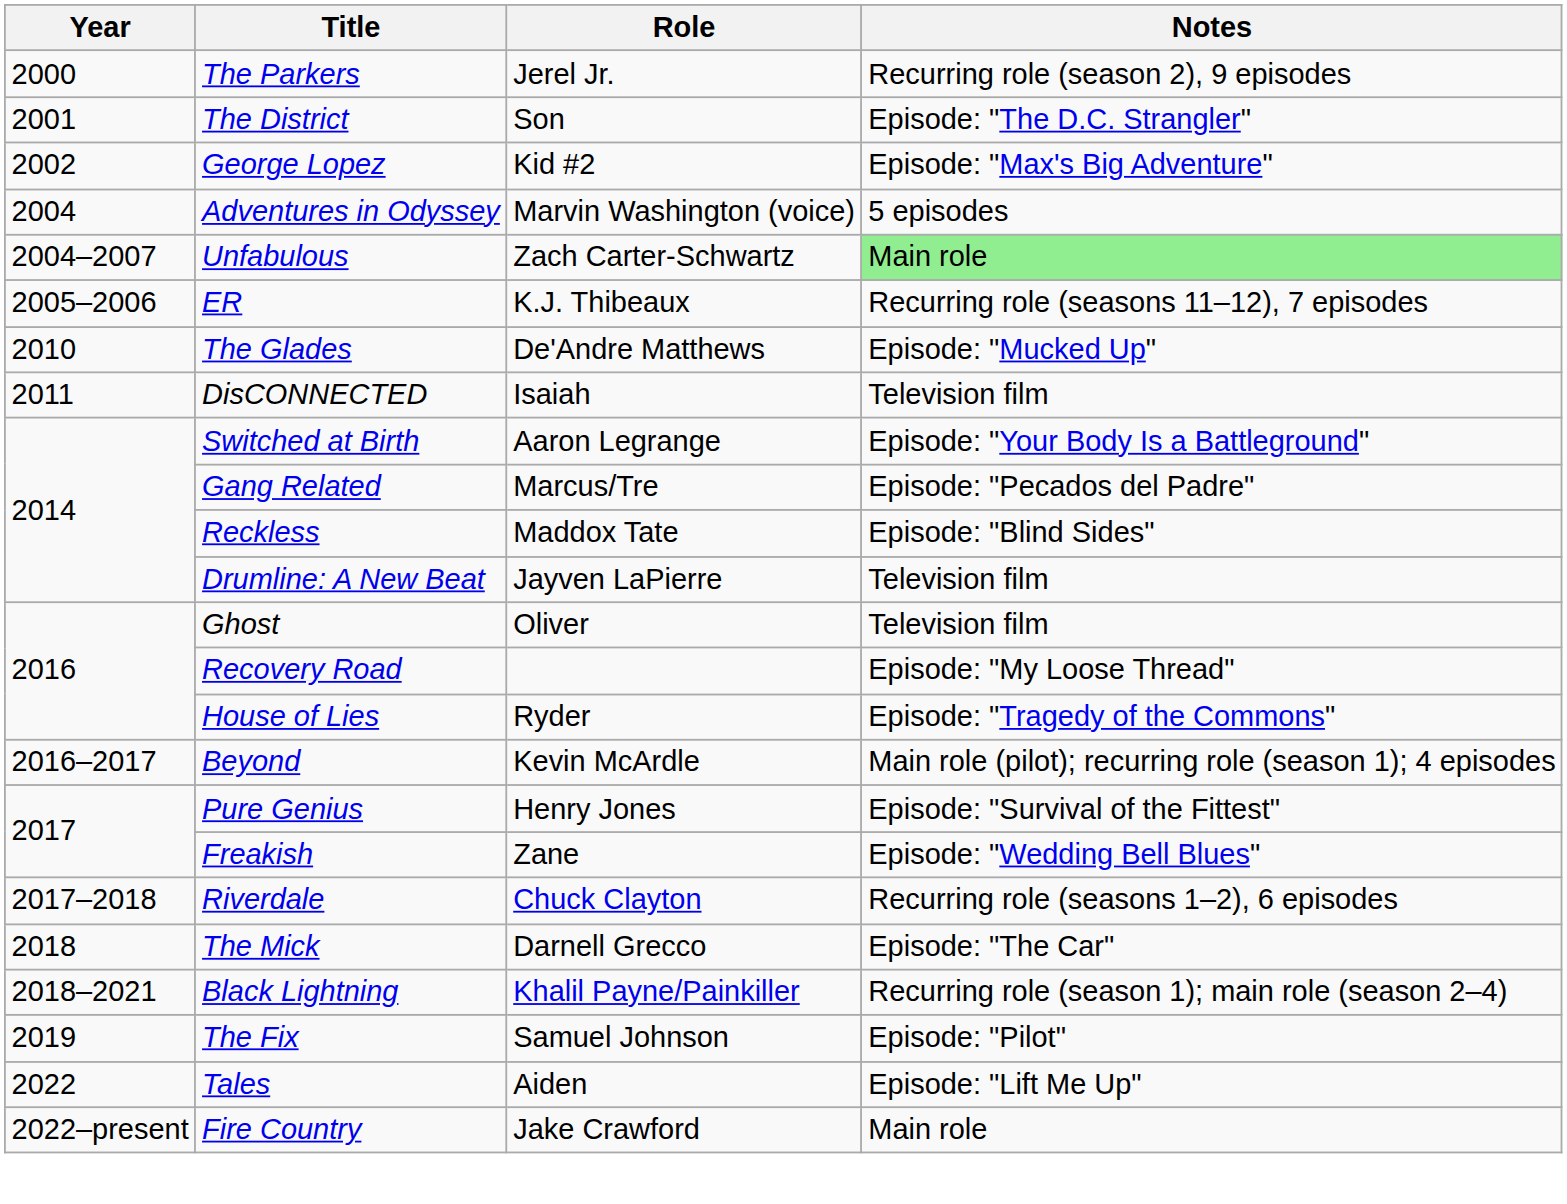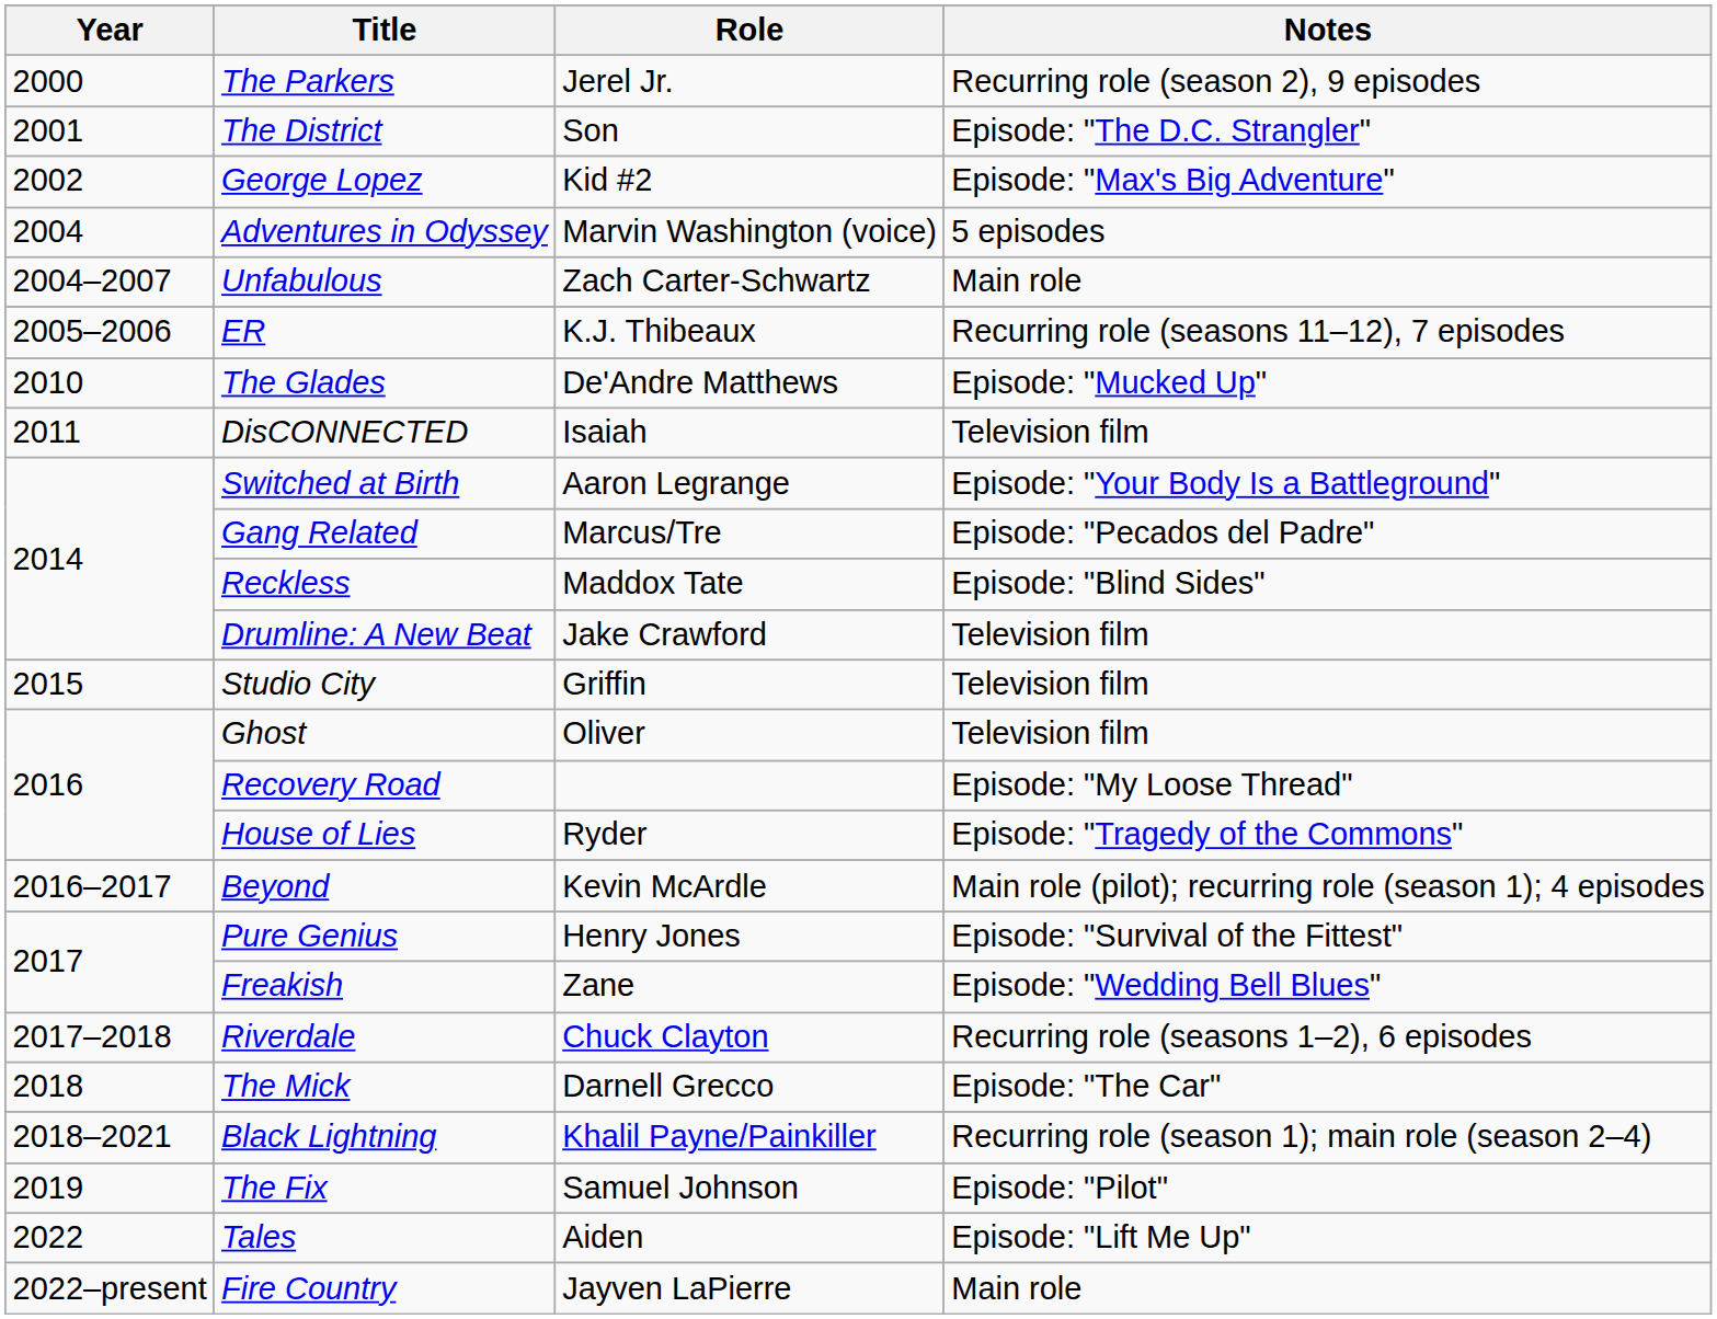 <table class="wikitable plainrowheaders sortable">
 <tr>
 <th scope="col">Year</th>
 <th scope="col">Title</th>
 <th scope="col">Role</th>
 <th class="unsortable">Notes</th>
 </tr>
 <tr>
 <td>2000</td>
 <td><em><a href='#'>The Parkers</a></em></td>
 <td>Jerel Jr.</td>
 <td>Recurring role (season 2), 9 episodes</td>
 </tr>
 <tr>
 <td>2001</td>
 <td><em><a href='#'>The District</a></em></td>
 <td>Son</td>
 <td>Episode: "<a href='#'>The D.C. Strangler</a>"</td>
 </tr>
 <tr>
 <td>2002</td>
 <td><em><a href='#'>George Lopez</a></em></td>
 <td>Kid #2</td>
 <td>Episode: "<a href='#'>Max's Big Adventure</a>"</td>
 </tr>
 <tr>
 <td>2004</td>
 <td><em><a href='#'>Adventures in Odyssey</a></em></td>
 <td>Marvin Washington (voice)</td>
 <td>5 episodes</td>
 </tr>
 <tr>
 <td>2004–2007</td>
 <td><em><a href='#'>Unfabulous</a></em></td>
 <td>Zach Carter-Schwartz</td>
-<td style="background: lightgreen;">Main role</td>
+<td>Main role</td>
 </tr>
 <tr>
 <td>2005–2006</td>
 <td><em><a href='#'>ER</a></em></td>
 <td>K.J. Thibeaux</td>
 <td>Recurring role (seasons 11–12), 7 episodes</td>
 </tr>
 <tr>
 <td>2010</td>
 <td><em><a href='#'>The Glades</a></em></td>
 <td>De'Andre Matthews</td>
 <td>Episode: "<a href='#'>Mucked Up</a>"</td>
 </tr>
 <tr>
 <td>2011</td>
 <td><em>DisCONNECTED</em></td>
 <td>Isaiah</td>
 <td>Television film</td>
 </tr>
 <tr>
 <td rowspan="4">2014</td>
 <td><em><a href='#'>Switched at Birth</a></em></td>
 <td>Aaron Legrange</td>
 <td>Episode: "<a href='#'>Your Body Is a Battleground</a>"</td>
 </tr>
 <tr>
 <td><em><a href='#'>Gang Related</a></em></td>
 <td>Marcus/Tre</td>
 <td>Episode: "Pecados del Padre"</td>
 </tr>
 <tr>
 <td><em><a href='#'>Reckless</a></em></td>
 <td>Maddox Tate</td>
 <td>Episode: "Blind Sides"</td>
 </tr>
 <tr>
 <td><em><a href='#'>Drumline: A New Beat</a></em></td>
-<td>Jayven LaPierre</td>
+<td>Jake Crawford</td>
+<td>Television film</td>
+</tr>
+<tr>
+<td>2015</td>
+<td><em>Studio City</em></td>
+<td>Griffin</td>
 <td>Television film</td>
 </tr>
 <tr>
 <td rowspan="3">2016</td>
 <td><em>Ghost</em></td>
 <td>Oliver</td>
 <td>Television film</td>
 </tr>
 <tr>
 <td><em><a href='#'>Recovery Road</a></em></td>
 <td></td>
 <td>Episode: "My Loose Thread"</td>
 </tr>
 <tr>
 <td><em><a href='#'>House of Lies</a></em></td>
 <td>Ryder</td>
 <td>Episode: "<a href='#'>Tragedy of the Commons</a>"</td>
 </tr>
 <tr>
 <td>2016–2017</td>
 <td><em><a href='#'>Beyond</a></em></td>
 <td>Kevin McArdle</td>
 <td>Main role (pilot); recurring role (season 1); 4 episodes</td>
 </tr>
 <tr>
 <td rowspan="2">2017</td>
 <td><em><a href='#'>Pure Genius</a></em></td>
 <td>Henry Jones</td>
 <td>Episode: "Survival of the Fittest"</td>
 </tr>
 <tr>
 <td><em><a href='#'>Freakish</a></em></td>
 <td>Zane</td>
 <td>Episode: "<a href='#'>Wedding Bell Blues</a>"</td>
 </tr>
 <tr>
 <td>2017–2018</td>
 <td><em><a href='#'>Riverdale</a></em></td>
 <td><a href='#'>Chuck Clayton</a></td>
 <td>Recurring role (seasons 1–2), 6 episodes</td>
 </tr>
 <tr>
 <td>2018</td>
 <td><em><a href='#'>The Mick</a></em></td>
 <td>Darnell Grecco</td>
 <td>Episode: "The Car"</td>
 </tr>
 <tr>
 <td>2018–2021</td>
 <td><em><a href='#'>Black Lightning</a></em></td>
 <td><a href='#'>Khalil Payne/Painkiller</a></td>
 <td>Recurring role (season 1); main role (season 2–4)</td>
 </tr>
 <tr>
 <td>2019</td>
 <td><em><a href='#'>The Fix</a></em></td>
 <td>Samuel Johnson</td>
 <td>Episode: "Pilot"</td>
 </tr>
 <tr>
 <td>2022</td>
 <td><em><a href='#'>Tales</a></em></td>
 <td>Aiden</td>
 <td>Episode: "Lift Me Up"</td>
 </tr>
 <tr>
 <td>2022–present</td>
 <td><em><a href='#'>Fire Country</a></em></td>
-<td>Jake Crawford</td>
+<td>Jayven LaPierre</td>
 <td>Main role</td>
 </tr>
 </table>
